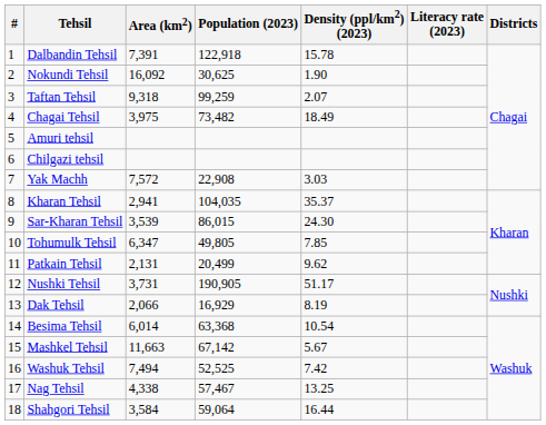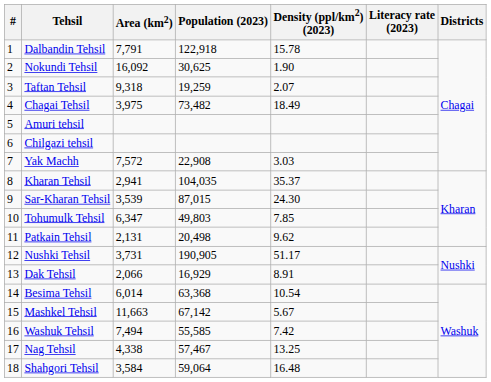 <table class="wikitable sortable">
 <tr>
 <th>#</th>
 <th>Tehsil</th>
 <th>Area (km<sup>2</sup>)</th>
 <th>Population (2023)</th>
 <th>Density (ppl/km<sup>2</sup>)<br>(2023)</th>
 <th>Literacy rate<br>(2023)</th>
 <th>Districts</th>
 </tr>
 <tr>
 <td>1</td>
 <td><a href='#'>Dalbandin Tehsil</a></td>
-<td>7,391</td>
+<td>7,791</td>
 <td>122,918</td>
 <td>15.78</td>
 <td></td>
 <td rowspan="7"><a href='#'>Chagai</a></td>
 </tr>
 <tr>
 <td>2</td>
 <td><a href='#'>Nokundi Tehsil</a></td>
 <td>16,092</td>
 <td>30,625</td>
 <td>1.90</td>
 <td></td>
 </tr>
 <tr>
 <td>3</td>
 <td><a href='#'>Taftan Tehsil</a></td>
 <td>9,318</td>
-<td>99,259</td>
+<td>19,259</td>
 <td>2.07</td>
 <td></td>
 </tr>
 <tr>
 <td>4</td>
 <td><a href='#'>Chagai Tehsil</a></td>
 <td>3,975</td>
 <td>73,482</td>
 <td>18.49</td>
 <td></td>
 </tr>
 <tr>
 <td>5</td>
 <td><a href='#'>Amuri tehsil</a></td>
 <td></td>
 <td></td>
 <td></td>
 <td></td>
 </tr>
 <tr>
 <td>6</td>
 <td><a href='#'>Chilgazi tehsil</a></td>
 <td></td>
 <td></td>
 <td></td>
 <td></td>
 </tr>
 <tr>
 <td>7</td>
 <td><a href='#'>Yak Machh</a></td>
 <td>7,572</td>
 <td>22,908</td>
 <td>3.03</td>
 <td></td>
 </tr>
 <tr>
 <td>8</td>
 <td><a href='#'>Kharan Tehsil</a></td>
 <td>2,941</td>
 <td>104,035</td>
 <td>35.37</td>
 <td></td>
 <td rowspan="4"><a href='#'>Kharan</a></td>
 </tr>
 <tr>
 <td>9</td>
 <td><a href='#'>Sar-Kharan Tehsil</a></td>
 <td>3,539</td>
-<td>86,015</td>
+<td>87,015</td>
 <td>24.30</td>
 <td></td>
 </tr>
 <tr>
 <td>10</td>
 <td><a href='#'>Tohumulk Tehsil</a></td>
 <td>6,347</td>
-<td>49,805</td>
+<td>49,803</td>
 <td>7.85</td>
 <td></td>
 </tr>
 <tr>
 <td>11</td>
 <td><a href='#'>Patkain Tehsil</a></td>
 <td>2,131</td>
-<td>20,499</td>
+<td>20,498</td>
 <td>9.62</td>
 <td></td>
 </tr>
 <tr>
 <td>12</td>
 <td><a href='#'>Nushki Tehsil</a></td>
 <td>3,731</td>
 <td>190,905</td>
 <td>51.17</td>
 <td></td>
 <td rowspan="2"><a href='#'>Nushki</a></td>
 </tr>
 <tr>
 <td>13</td>
 <td><a href='#'>Dak Tehsil</a></td>
 <td>2,066</td>
 <td>16,929</td>
-<td>8.19</td>
+<td>8.91</td>
 <td></td>
 </tr>
 <tr>
 <td>14</td>
 <td><a href='#'>Besima Tehsil</a></td>
 <td>6,014</td>
 <td>63,368</td>
 <td>10.54</td>
 <td></td>
 <td rowspan="5"><a href='#'>Washuk</a></td>
 </tr>
 <tr>
 <td>15</td>
 <td><a href='#'>Mashkel Tehsil</a></td>
 <td>11,663</td>
 <td>67,142</td>
 <td>5.67</td>
 <td></td>
 </tr>
 <tr>
 <td>16</td>
 <td><a href='#'>Washuk Tehsil</a></td>
 <td>7,494</td>
-<td>52,525</td>
+<td>55,585</td>
 <td>7.42</td>
 <td></td>
 </tr>
 <tr>
 <td>17</td>
 <td><a href='#'>Nag Tehsil</a></td>
 <td>4,338</td>
 <td>57,467</td>
 <td>13.25</td>
 <td></td>
 </tr>
 <tr>
 <td>18</td>
 <td><a href='#'>Shahgori Tehsil</a></td>
 <td>3,584</td>
 <td>59,064</td>
-<td>16.44</td>
+<td>16.48</td>
 <td></td>
 </tr>
 </table>
